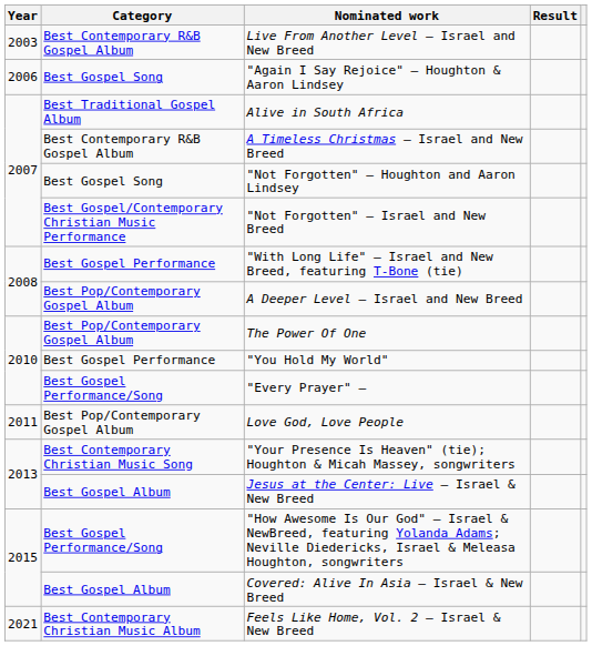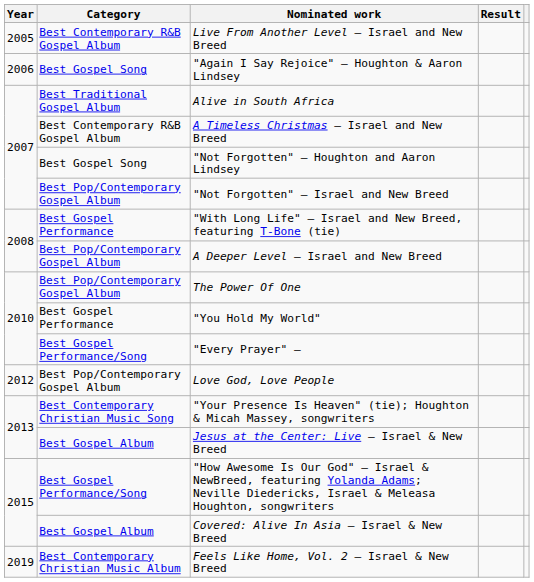 <table class="wikitable sortable">
 <tr>
 <th>Year</th>
 <th>Category</th>
 <th>Nominated work</th>
 <th>Result</th>
 <th class="unsortable"></th>
 </tr>
 <tr>
-<td>2003</td>
+<td>2005</td>
 <td><a href='#'>Best Contemporary R&B Gospel Album</a></td>
 <td><em>Live From Another Level</em> – Israel and New Breed</td>
 <td></td>
 <td></td>
 </tr>
 <tr>
 <td>2006</td>
 <td><a href='#'>Best Gospel Song</a></td>
 <td>"Again I Say Rejoice" – Houghton & Aaron Lindsey</td>
 <td></td>
 <td></td>
 </tr>
 <tr>
 <td rowspan="4">2007</td>
 <td><a href='#'>Best Traditional Gospel Album</a></td>
 <td><em>Alive in South Africa</em></td>
 <td></td>
 <td></td>
 </tr>
 <tr>
 <td>Best Contemporary R&B Gospel Album</td>
 <td><em><a href='#'>A Timeless Christmas</a></em> – Israel and New Breed</td>
 <td></td>
 <td></td>
 </tr>
 <tr>
 <td>Best Gospel Song</td>
 <td>"Not Forgotten" – Houghton and Aaron Lindsey</td>
 <td></td>
 <td></td>
 </tr>
 <tr>
-<td><a href='#'>Best Gospel/Contemporary Christian Music Performance</a></td>
+<td><a href='#'>Best Pop/Contemporary Gospel Album</a></td>
 <td>"Not Forgotten" – Israel and New Breed</td>
 <td></td>
 <td></td>
 </tr>
 <tr>
 <td rowspan="2">2008</td>
 <td><a href='#'>Best Gospel Performance</a></td>
 <td>"With Long Life" – Israel and New Breed, featuring <a href='#'>T-Bone</a> (tie)</td>
 <td></td>
 <td></td>
 </tr>
 <tr>
 <td><a href='#'>Best Pop/Contemporary Gospel Album</a></td>
 <td><em>A Deeper Level</em> – Israel and New Breed</td>
 <td></td>
 <td></td>
 </tr>
 <tr>
 <td rowspan="3">2010</td>
 <td><a href='#'>Best Pop/Contemporary Gospel Album</a></td>
 <td><em>The Power Of One</em></td>
 <td></td>
 <td></td>
 </tr>
 <tr>
 <td>Best Gospel Performance</td>
 <td>"You Hold My World"</td>
 <td></td>
 <td></td>
 </tr>
 <tr>
 <td><a href='#'>Best Gospel Performance/Song</a></td>
 <td>"Every Prayer" – </td>
 <td></td>
 <td align="center"></td>
 </tr>
 <tr>
-<td>2011</td>
+<td>2012</td>
 <td>Best Pop/Contemporary Gospel Album</td>
 <td><em>Love God, Love People</em></td>
 <td></td>
 <td></td>
 </tr>
 <tr>
 <td rowspan="2">2013</td>
 <td><a href='#'>Best Contemporary Christian Music Song</a></td>
 <td>"Your Presence Is Heaven" (tie); Houghton & Micah Massey, songwriters</td>
 <td></td>
 <td></td>
 </tr>
 <tr>
 <td><a href='#'>Best Gospel Album</a></td>
 <td><em><a href='#'>Jesus at the Center: Live</a></em> – Israel & New Breed</td>
 <td></td>
 <td></td>
 </tr>
 <tr>
 <td rowspan="2">2015</td>
 <td><a href='#'>Best Gospel Performance/Song</a></td>
 <td>"How Awesome Is Our God" – Israel & NewBreed, featuring <a href='#'>Yolanda Adams</a>; Neville Diedericks, Israel & Meleasa Houghton, songwriters</td>
 <td></td>
 <td></td>
 </tr>
 <tr>
 <td><a href='#'>Best Gospel Album</a></td>
 <td><em>Covered: Alive In Asia</em> – Israel & New Breed</td>
 <td></td>
 <td></td>
 </tr>
 <tr>
-<td rowspan=" 1">2021</td>
+<td rowspan=" 1">2019</td>
 <td><a href='#'>Best Contemporary Christian Music Album</a></td>
 <td><em>Feels Like Home, Vol. 2</em> – Israel & New Breed</td>
 <td></td>
 <td></td>
 </tr>
 </table>
